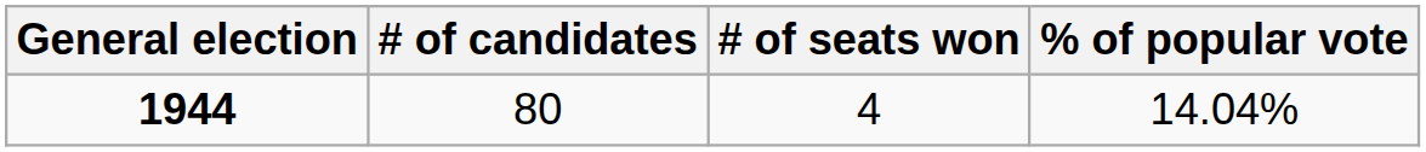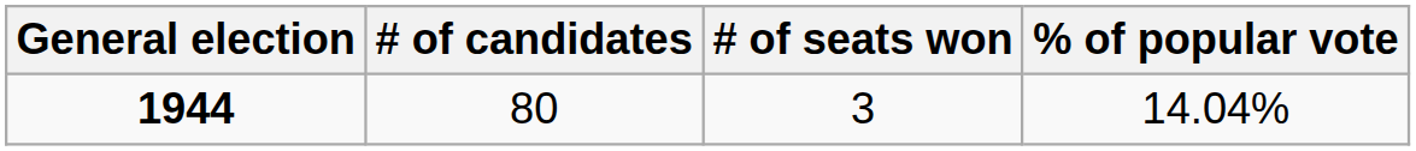 <table class="wikitable">
 <tr>
 <th>General election</th>
 <th># of candidates</th>
 <th># of seats won</th>
 <th>% of popular vote</th>
 </tr>
 <tr ---->
 <td align="center"><strong>1944</strong></td>
 <td align="center">80</td>
-<td align="center">4</td>
+<td align="center">3</td>
 <td align="center">14.04%</td>
 </tr>
 </table>
